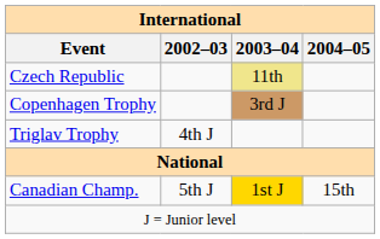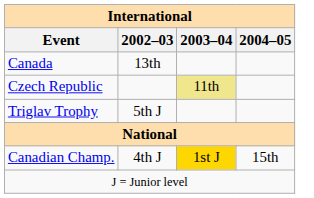 <table class="wikitable" style="text-align:center">
 <tr>
 <th colspan="4" style="background:#ffdead; text-align:center;">International</th>
 </tr>
 <tr>
 <th>Event</th>
 <th>2002–03</th>
 <th>2003–04</th>
 <th>2004–05</th>
 </tr>
 <tr>
+<td align=left> <a href='#'>Canada</a></td>
+<td>13th</td>
+<td></td>
+<td></td>
+</tr>
+<tr>
 <td align=left> <a href='#'>Czech Republic</a></td>
 <td></td>
 <td style="background: khaki;">11th</td>
 <td></td>
 </tr>
 <tr>
-<td align=left><a href='#'>Copenhagen Trophy</a></td>
-<td></td>
-<td bgcolor=cc9966>3rd J</td>
-<td></td>
-</tr>
-<tr>
 <td align=left><a href='#'>Triglav Trophy</a></td>
-<td>4th J</td>
+<td>5th J</td>
 <td></td>
 <td></td>
 </tr>
 <tr>
 <th colspan="4" style="background:#ffdead; text-align:center;">National</th>
 </tr>
 <tr>
 <td align=left><a href='#'>Canadian Champ.</a></td>
-<td>5th J</td>
+<td>4th J</td>
 <td bgcolor=gold>1st J</td>
 <td>15th</td>
 </tr>
 <tr>
 <td colspan="4" style="text-align:center;"><small> J = Junior level </small></td>
 </tr>
 </table>
